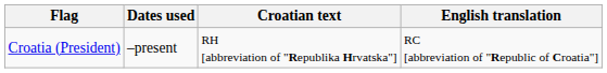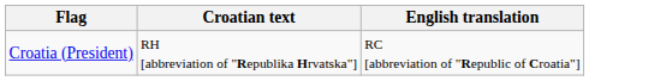 <table class="wikitable sortable noresize">
 <tr>
 <th>Flag</th>
-<th>Dates used</th>
 <th>Croatian text</th>
 <th>English translation</th>
 </tr>
 <tr>
 <td> <a href='#'>Croatia (President)</a></td>
-<td>–present</td>
 <td><small>RH<br>[abbreviation of "<strong>R</strong>epublika <strong>H</strong>rvatska"]</small></td>
 <td><small>RC<br>[abbreviation of "<strong>R</strong>epublic of <strong>C</strong>roatia"]</small></td>
 </tr>
 </table>
